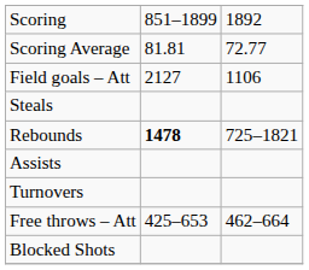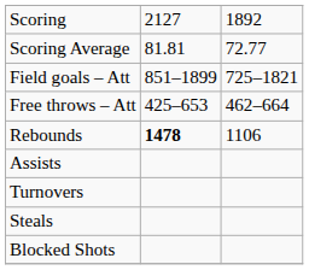 <table class="wikitable">
 <tr>
 </tr>
 <tr>
 <td>Scoring</td>
-<td>851–1899</td>
+<td>2127</td>
 <td>1892</td>
 </tr>
 <tr>
 <td>Scoring Average</td>
 <td>81.81</td>
 <td>72.77</td>
 </tr>
 <tr>
 <td>Field goals – Att</td>
-<td>2127</td>
-<td>1106</td>
+<td>851–1899</td>
+<td>725–1821</td>
 </tr>
 <tr>
-<td>Steals</td>
-<td></td>
-<td></td>
+<td>Free throws – Att</td>
+<td>425–653</td>
+<td>462–664</td>
 </tr>
 <tr>
 <td>Rebounds</td>
 <td><strong>1478</strong></td>
-<td>725–1821</td>
+<td>1106</td>
 </tr>
 <tr>
 <td>Assists</td>
 <td></td>
 <td></td>
 </tr>
 <tr>
 <td>Turnovers</td>
 <td></td>
 <td></td>
 </tr>
 <tr>
-<td>Free throws – Att</td>
-<td>425–653</td>
-<td>462–664</td>
+<td>Steals</td>
+<td></td>
+<td></td>
 </tr>
 <tr>
 <td>Blocked Shots</td>
 <td></td>
 <td></td>
 </tr>
 <tr>
 </tr>
 </table>
